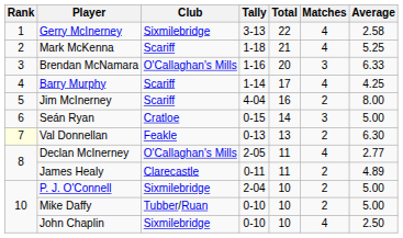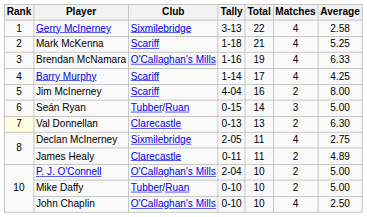 <table class="wikitable">
 <tr>
 <th>Rank</th>
 <th>Player</th>
 <th>Club</th>
 <th>Tally</th>
 <th>Total</th>
 <th>Matches</th>
 <th>Average</th>
 </tr>
 <tr>
 <td rowspan=1 align=center>1</td>
 <td><a href='#'>Gerry McInerney</a></td>
 <td><a href='#'>Sixmilebridge</a></td>
 <td align=center>3-13</td>
 <td align=center>22</td>
 <td align=center>4</td>
 <td align=center>2.58</td>
 </tr>
 <tr>
 <td rowspan=1 align=center>2</td>
 <td>Mark McKenna</td>
 <td><a href='#'>Scariff</a></td>
 <td align=center>1-18</td>
 <td align=center>21</td>
 <td align=center>4</td>
 <td align=center>5.25</td>
 </tr>
 <tr>
 <td rowspan=1 align=center>3</td>
 <td>Brendan McNamara</td>
 <td><a href='#'>O'Callaghan's Mills</a></td>
 <td align=center>1-16</td>
-<td align=center>20</td>
-<td align=center>3</td>
+<td align=center>19</td>
+<td align=center>4</td>
 <td align=center>6.33</td>
 </tr>
 <tr>
 <td rowspan=1 align=center>4</td>
 <td><a href='#'>Barry Murphy</a></td>
 <td><a href='#'>Scariff</a></td>
 <td align=center>1-14</td>
 <td align=center>17</td>
 <td align=center>4</td>
 <td align=center>4.25</td>
 </tr>
 <tr>
 <td rowspan=1 align=center>5</td>
 <td>Jim McInerney</td>
 <td><a href='#'>Scariff</a></td>
 <td align=center>4-04</td>
 <td align=center>16</td>
 <td align=center>2</td>
 <td align=center>8.00</td>
 </tr>
 <tr>
 <td rowspan=1 align=center>6</td>
 <td>Seán Ryan</td>
-<td><a href='#'>Cratloe</a></td>
+<td><a href='#'>Tubber</a>/<a href='#'>Ruan</a></td>
 <td align=center>0-15</td>
 <td align=center>14</td>
 <td align=center>3</td>
 <td align=center>5.00</td>
 </tr>
 <tr>
 <td rowspan=1 align=center style="background: lightyellow;">7</td>
 <td>Val Donnellan</td>
-<td><a href='#'>Feakle</a></td>
+<td><a href='#'>Clarecastle</a></td>
 <td align=center>0-13</td>
 <td align=center>13</td>
 <td align=center>2</td>
 <td align=center>6.30</td>
 </tr>
 <tr>
 <td rowspan=2 align=center>8</td>
 <td>Declan McInerney</td>
-<td><a href='#'>O'Callaghan's Mills</a></td>
+<td><a href='#'>Sixmilebridge</a></td>
 <td align=center>2-05</td>
 <td align=center>11</td>
 <td align=center>4</td>
-<td align=center>2.77</td>
+<td align=center>2.75</td>
 </tr>
 <tr>
 <td>James Healy</td>
 <td><a href='#'>Clarecastle</a></td>
 <td align=center>0-11</td>
 <td align=center>11</td>
 <td align=center>2</td>
 <td align=center>4.89</td>
 </tr>
 <tr>
 <td rowspan=3 align=center>10</td>
 <td><a href='#'>P. J. O'Connell</a></td>
-<td><a href='#'>Sixmilebridge</a></td>
+<td><a href='#'>O'Callaghan's Mills</a></td>
 <td align=center>2-04</td>
 <td align=center>10</td>
 <td align=center>2</td>
 <td align=center>5.00</td>
 </tr>
 <tr>
 <td>Mike Daffy</td>
 <td><a href='#'>Tubber</a>/<a href='#'>Ruan</a></td>
 <td align=center>0-10</td>
 <td align=center>10</td>
 <td align=center>2</td>
 <td align=center>5.00</td>
 </tr>
 <tr>
 <td>John Chaplin</td>
-<td><a href='#'>Sixmilebridge</a></td>
+<td><a href='#'>O'Callaghan's Mills</a></td>
 <td align=center>0-10</td>
 <td align=center>10</td>
 <td align=center>4</td>
 <td align=center>2.50</td>
 </tr>
 </table>
